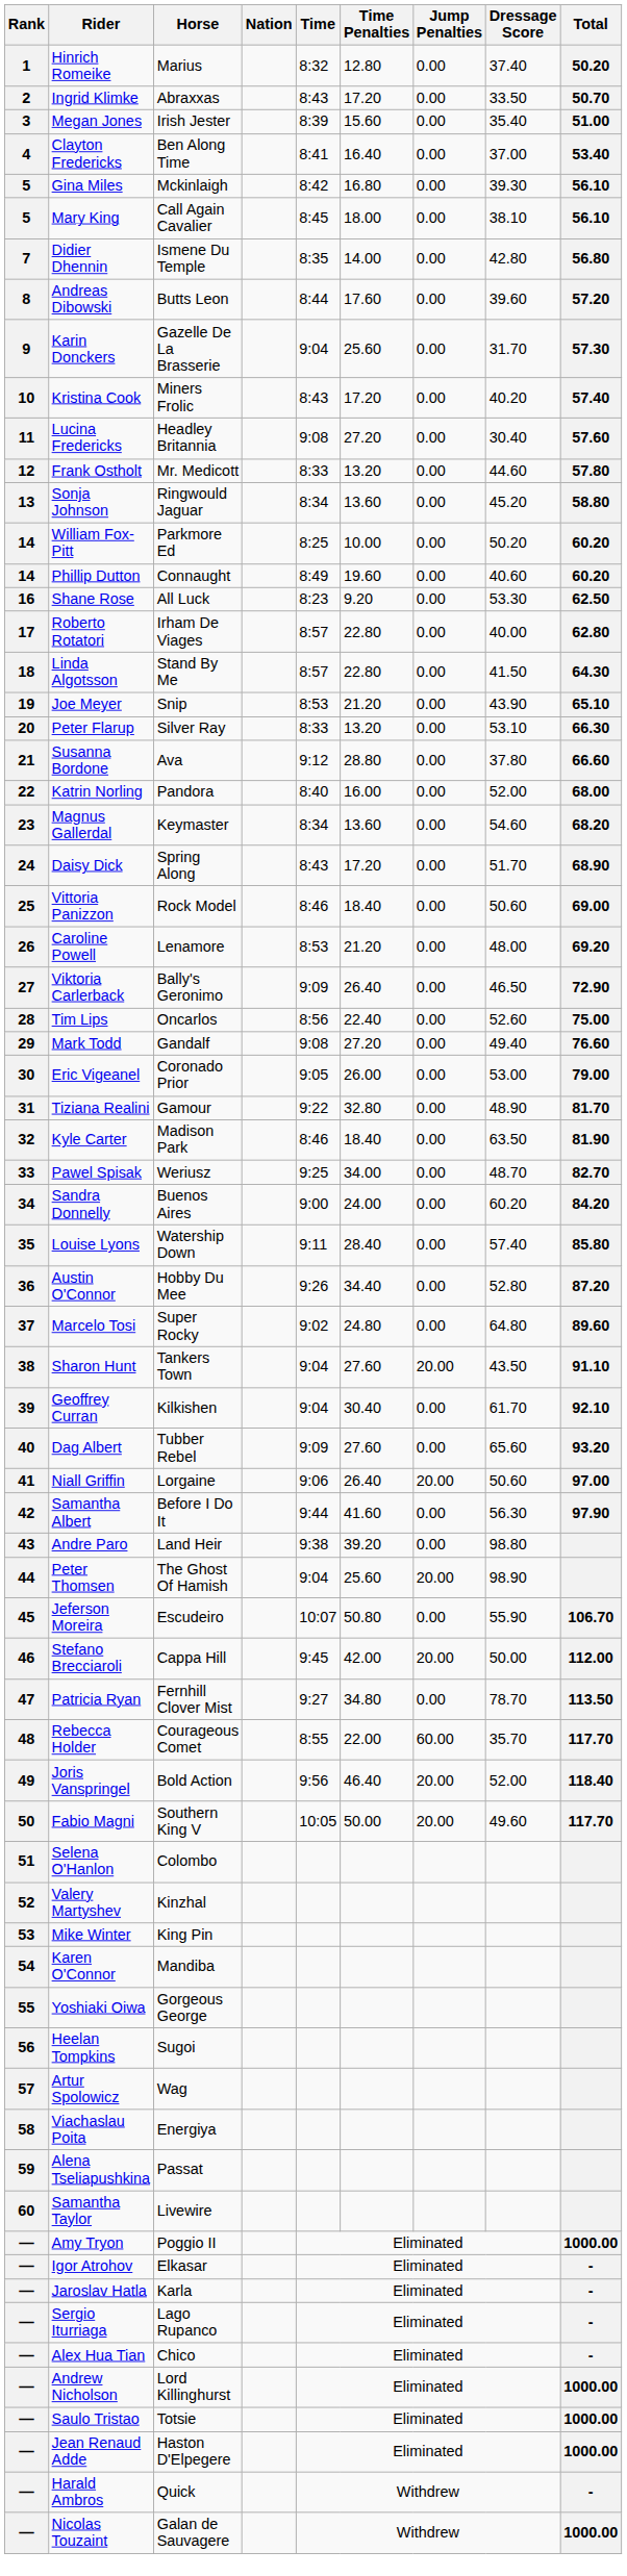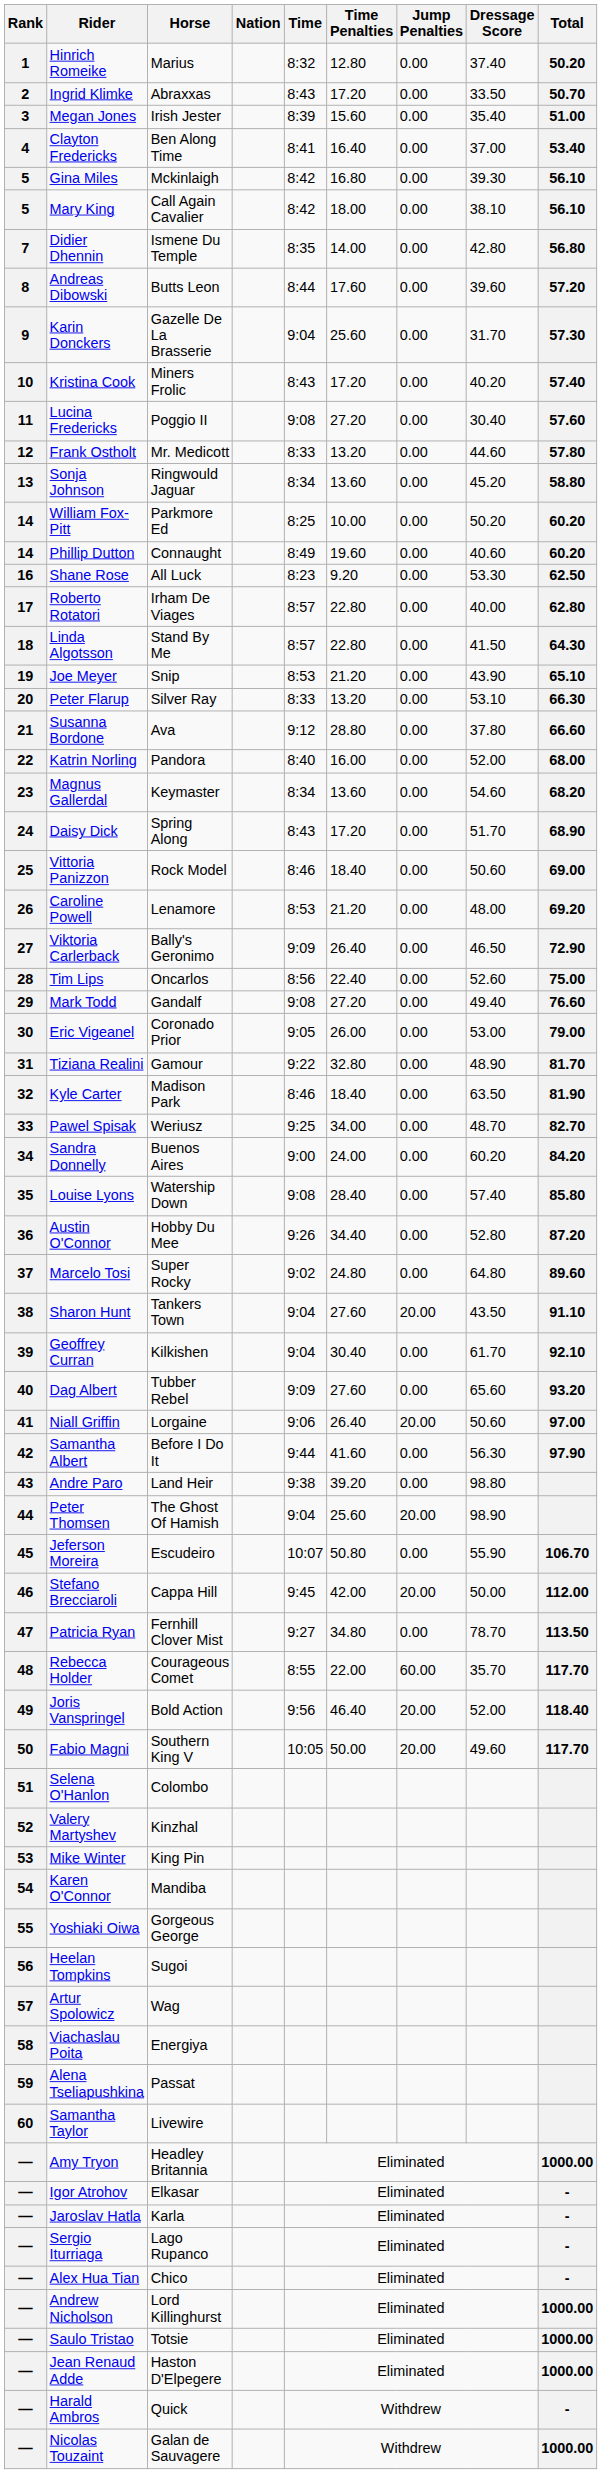 <table class="wikitable sortable">
 <tr>
 <th>Rank</th>
 <th>Rider</th>
 <th>Horse</th>
 <th>Nation</th>
 <th>Time</th>
 <th>Time Penalties</th>
 <th>Jump Penalties</th>
 <th>Dressage Score</th>
 <th>Total</th>
 </tr>
 <tr>
 <th>1</th>
 <td><a href='#'>Hinrich Romeike</a></td>
 <td>Marius</td>
 <td></td>
 <td>8:32</td>
 <td>12.80</td>
 <td>0.00</td>
 <td>37.40</td>
 <th>50.20</th>
 </tr>
 <tr>
 <th>2</th>
 <td><a href='#'>Ingrid Klimke</a></td>
 <td>Abraxxas</td>
 <td></td>
 <td>8:43</td>
 <td>17.20</td>
 <td>0.00</td>
 <td>33.50</td>
 <th>50.70</th>
 </tr>
 <tr>
 <th>3</th>
 <td><a href='#'>Megan Jones</a></td>
 <td>Irish Jester</td>
 <td></td>
 <td>8:39</td>
 <td>15.60</td>
 <td>0.00</td>
 <td>35.40</td>
 <th>51.00</th>
 </tr>
 <tr>
 <th>4</th>
 <td><a href='#'>Clayton Fredericks</a></td>
 <td>Ben Along Time</td>
 <td></td>
 <td>8:41</td>
 <td>16.40</td>
 <td>0.00</td>
 <td>37.00</td>
 <th>53.40</th>
 </tr>
 <tr>
 <th>5</th>
 <td><a href='#'>Gina Miles</a></td>
 <td>Mckinlaigh</td>
 <td></td>
 <td>8:42</td>
 <td>16.80</td>
 <td>0.00</td>
 <td>39.30</td>
 <th>56.10</th>
 </tr>
 <tr>
 <th>5</th>
 <td><a href='#'>Mary King</a></td>
 <td>Call Again Cavalier</td>
 <td></td>
-<td>8:45</td>
+<td>8:42</td>
 <td>18.00</td>
 <td>0.00</td>
 <td>38.10</td>
 <th>56.10</th>
 </tr>
 <tr>
 <th>7</th>
 <td><a href='#'>Didier Dhennin</a></td>
 <td>Ismene Du Temple</td>
 <td></td>
 <td>8:35</td>
 <td>14.00</td>
 <td>0.00</td>
 <td>42.80</td>
 <th>56.80</th>
 </tr>
 <tr>
 <th>8</th>
 <td><a href='#'>Andreas Dibowski</a></td>
 <td>Butts Leon</td>
 <td></td>
 <td>8:44</td>
 <td>17.60</td>
 <td>0.00</td>
 <td>39.60</td>
 <th>57.20</th>
 </tr>
 <tr>
 <th>9</th>
 <td><a href='#'>Karin Donckers</a></td>
 <td>Gazelle De La Brasserie</td>
 <td></td>
 <td>9:04</td>
 <td>25.60</td>
 <td>0.00</td>
 <td>31.70</td>
 <th>57.30</th>
 </tr>
 <tr>
 <th>10</th>
 <td><a href='#'>Kristina Cook</a></td>
 <td>Miners Frolic</td>
 <td></td>
 <td>8:43</td>
 <td>17.20</td>
 <td>0.00</td>
 <td>40.20</td>
 <th>57.40</th>
 </tr>
 <tr>
 <th>11</th>
 <td><a href='#'>Lucina Fredericks</a></td>
-<td>Headley Britannia</td>
+<td>Poggio II</td>
 <td></td>
 <td>9:08</td>
 <td>27.20</td>
 <td>0.00</td>
 <td>30.40</td>
 <th>57.60</th>
 </tr>
 <tr>
 <th>12</th>
 <td><a href='#'>Frank Ostholt</a></td>
 <td>Mr. Medicott</td>
 <td></td>
 <td>8:33</td>
 <td>13.20</td>
 <td>0.00</td>
 <td>44.60</td>
 <th>57.80</th>
 </tr>
 <tr>
 <th>13</th>
 <td><a href='#'>Sonja Johnson</a></td>
 <td>Ringwould Jaguar</td>
 <td></td>
 <td>8:34</td>
 <td>13.60</td>
 <td>0.00</td>
 <td>45.20</td>
 <th>58.80</th>
 </tr>
 <tr>
 <th>14</th>
 <td><a href='#'>William Fox-Pitt</a></td>
 <td>Parkmore Ed</td>
 <td></td>
 <td>8:25</td>
 <td>10.00</td>
 <td>0.00</td>
 <td>50.20</td>
 <th>60.20</th>
 </tr>
 <tr>
 <th>14</th>
 <td><a href='#'>Phillip Dutton</a></td>
 <td>Connaught</td>
 <td></td>
 <td>8:49</td>
 <td>19.60</td>
 <td>0.00</td>
 <td>40.60</td>
 <th>60.20</th>
 </tr>
 <tr>
 <th>16</th>
 <td><a href='#'>Shane Rose</a></td>
 <td>All Luck</td>
 <td></td>
 <td>8:23</td>
 <td>9.20</td>
 <td>0.00</td>
 <td>53.30</td>
 <th>62.50</th>
 </tr>
 <tr>
 <th>17</th>
 <td><a href='#'>Roberto Rotatori</a></td>
 <td>Irham De Viages</td>
 <td></td>
 <td>8:57</td>
 <td>22.80</td>
 <td>0.00</td>
 <td>40.00</td>
 <th>62.80</th>
 </tr>
 <tr>
 <th>18</th>
 <td><a href='#'>Linda Algotsson</a></td>
 <td>Stand By Me</td>
 <td></td>
 <td>8:57</td>
 <td>22.80</td>
 <td>0.00</td>
 <td>41.50</td>
 <th>64.30</th>
 </tr>
 <tr>
 <th>19</th>
 <td><a href='#'>Joe Meyer</a></td>
 <td>Snip</td>
 <td></td>
 <td>8:53</td>
 <td>21.20</td>
 <td>0.00</td>
 <td>43.90</td>
 <th>65.10</th>
 </tr>
 <tr>
 <th>20</th>
 <td><a href='#'>Peter Flarup</a></td>
 <td>Silver Ray</td>
 <td></td>
 <td>8:33</td>
 <td>13.20</td>
 <td>0.00</td>
 <td>53.10</td>
 <th>66.30</th>
 </tr>
 <tr>
 <th>21</th>
 <td><a href='#'>Susanna Bordone</a></td>
 <td>Ava</td>
 <td></td>
 <td>9:12</td>
 <td>28.80</td>
 <td>0.00</td>
 <td>37.80</td>
 <th>66.60</th>
 </tr>
 <tr>
 <th>22</th>
 <td><a href='#'>Katrin Norling</a></td>
 <td>Pandora</td>
 <td></td>
 <td>8:40</td>
 <td>16.00</td>
 <td>0.00</td>
 <td>52.00</td>
 <th>68.00</th>
 </tr>
 <tr>
 <th>23</th>
 <td><a href='#'>Magnus Gallerdal</a></td>
 <td>Keymaster</td>
 <td></td>
 <td>8:34</td>
 <td>13.60</td>
 <td>0.00</td>
 <td>54.60</td>
 <th>68.20</th>
 </tr>
 <tr>
 <th>24</th>
 <td><a href='#'>Daisy Dick</a></td>
 <td>Spring Along</td>
 <td></td>
 <td>8:43</td>
 <td>17.20</td>
 <td>0.00</td>
 <td>51.70</td>
 <th>68.90</th>
 </tr>
 <tr>
 <th>25</th>
 <td><a href='#'>Vittoria Panizzon</a></td>
 <td>Rock Model</td>
 <td></td>
 <td>8:46</td>
 <td>18.40</td>
 <td>0.00</td>
 <td>50.60</td>
 <th>69.00</th>
 </tr>
 <tr>
 <th>26</th>
 <td><a href='#'>Caroline Powell</a></td>
 <td>Lenamore</td>
 <td></td>
 <td>8:53</td>
 <td>21.20</td>
 <td>0.00</td>
 <td>48.00</td>
 <th>69.20</th>
 </tr>
 <tr>
 <th>27</th>
 <td><a href='#'>Viktoria Carlerback</a></td>
 <td>Bally's Geronimo</td>
 <td></td>
 <td>9:09</td>
 <td>26.40</td>
 <td>0.00</td>
 <td>46.50</td>
 <th>72.90</th>
 </tr>
 <tr>
 <th>28</th>
 <td><a href='#'>Tim Lips</a></td>
 <td>Oncarlos</td>
 <td></td>
 <td>8:56</td>
 <td>22.40</td>
 <td>0.00</td>
 <td>52.60</td>
 <th>75.00</th>
 </tr>
 <tr>
 <th>29</th>
 <td><a href='#'>Mark Todd</a></td>
 <td>Gandalf</td>
 <td></td>
 <td>9:08</td>
 <td>27.20</td>
 <td>0.00</td>
 <td>49.40</td>
 <th>76.60</th>
 </tr>
 <tr>
 <th>30</th>
 <td><a href='#'>Eric Vigeanel</a></td>
 <td>Coronado Prior</td>
 <td></td>
 <td>9:05</td>
 <td>26.00</td>
 <td>0.00</td>
 <td>53.00</td>
 <th>79.00</th>
 </tr>
 <tr>
 <th>31</th>
 <td><a href='#'>Tiziana Realini</a></td>
 <td>Gamour</td>
 <td></td>
 <td>9:22</td>
 <td>32.80</td>
 <td>0.00</td>
 <td>48.90</td>
 <th>81.70</th>
 </tr>
 <tr>
 <th>32</th>
 <td><a href='#'>Kyle Carter</a></td>
 <td>Madison Park</td>
 <td></td>
 <td>8:46</td>
 <td>18.40</td>
 <td>0.00</td>
 <td>63.50</td>
 <th>81.90</th>
 </tr>
 <tr>
 <th>33</th>
 <td><a href='#'>Pawel Spisak</a></td>
 <td>Weriusz</td>
 <td></td>
 <td>9:25</td>
 <td>34.00</td>
 <td>0.00</td>
 <td>48.70</td>
 <th>82.70</th>
 </tr>
 <tr>
 <th>34</th>
 <td><a href='#'>Sandra Donnelly</a></td>
 <td>Buenos Aires</td>
 <td></td>
 <td>9:00</td>
 <td>24.00</td>
 <td>0.00</td>
 <td>60.20</td>
 <th>84.20</th>
 </tr>
 <tr>
 <th>35</th>
 <td><a href='#'>Louise Lyons</a></td>
 <td>Watership Down</td>
 <td></td>
-<td>9:11</td>
+<td>9:08</td>
 <td>28.40</td>
 <td>0.00</td>
 <td>57.40</td>
 <th>85.80</th>
 </tr>
 <tr>
 <th>36</th>
 <td><a href='#'>Austin O'Connor</a></td>
 <td>Hobby Du Mee</td>
 <td></td>
 <td>9:26</td>
 <td>34.40</td>
 <td>0.00</td>
 <td>52.80</td>
 <th>87.20</th>
 </tr>
 <tr>
 <th>37</th>
 <td><a href='#'>Marcelo Tosi</a></td>
 <td>Super Rocky</td>
 <td></td>
 <td>9:02</td>
 <td>24.80</td>
 <td>0.00</td>
 <td>64.80</td>
 <th>89.60</th>
 </tr>
 <tr>
 <th>38</th>
 <td><a href='#'>Sharon Hunt</a></td>
 <td>Tankers Town</td>
 <td></td>
 <td>9:04</td>
 <td>27.60</td>
 <td>20.00</td>
 <td>43.50</td>
 <th>91.10</th>
 </tr>
 <tr>
 <th>39</th>
 <td><a href='#'>Geoffrey Curran</a></td>
 <td>Kilkishen</td>
 <td></td>
 <td>9:04</td>
 <td>30.40</td>
 <td>0.00</td>
 <td>61.70</td>
 <th>92.10</th>
 </tr>
 <tr>
 <th>40</th>
 <td><a href='#'>Dag Albert</a></td>
 <td>Tubber Rebel</td>
 <td></td>
 <td>9:09</td>
 <td>27.60</td>
 <td>0.00</td>
 <td>65.60</td>
 <th>93.20</th>
 </tr>
 <tr>
 <th>41</th>
 <td><a href='#'>Niall Griffin</a></td>
 <td>Lorgaine</td>
 <td></td>
 <td>9:06</td>
 <td>26.40</td>
 <td>20.00</td>
 <td>50.60</td>
 <th>97.00</th>
 </tr>
 <tr>
 <th>42</th>
 <td><a href='#'>Samantha Albert</a></td>
 <td>Before I Do It</td>
 <td></td>
 <td>9:44</td>
 <td>41.60</td>
 <td>0.00</td>
 <td>56.30</td>
 <th>97.90</th>
 </tr>
 <tr>
 <th>43</th>
 <td><a href='#'>Andre Paro</a></td>
 <td>Land Heir</td>
 <td></td>
 <td>9:38</td>
 <td>39.20</td>
 <td>0.00</td>
 <td>98.80</td>
 <th></th>
 </tr>
 <tr>
 <th>44</th>
 <td><a href='#'>Peter Thomsen</a></td>
 <td>The Ghost Of Hamish</td>
 <td></td>
 <td>9:04</td>
 <td>25.60</td>
 <td>20.00</td>
 <td>98.90</td>
 <th></th>
 </tr>
 <tr>
 <th>45</th>
 <td><a href='#'>Jeferson Moreira</a></td>
 <td>Escudeiro</td>
 <td></td>
 <td>10:07</td>
 <td>50.80</td>
 <td>0.00</td>
 <td>55.90</td>
 <th>106.70</th>
 </tr>
 <tr>
 <th>46</th>
 <td><a href='#'>Stefano Brecciaroli</a></td>
 <td>Cappa Hill</td>
 <td></td>
 <td>9:45</td>
 <td>42.00</td>
 <td>20.00</td>
 <td>50.00</td>
 <th>112.00</th>
 </tr>
 <tr>
 <th>47</th>
 <td><a href='#'>Patricia Ryan</a></td>
 <td>Fernhill Clover Mist</td>
 <td></td>
 <td>9:27</td>
 <td>34.80</td>
 <td>0.00</td>
 <td>78.70</td>
 <th>113.50</th>
 </tr>
 <tr>
 <th>48</th>
 <td><a href='#'>Rebecca Holder</a></td>
 <td>Courageous Comet</td>
 <td></td>
 <td>8:55</td>
 <td>22.00</td>
 <td>60.00</td>
 <td>35.70</td>
 <th>117.70</th>
 </tr>
 <tr>
 <th>49</th>
 <td><a href='#'>Joris Vanspringel</a></td>
 <td>Bold Action</td>
 <td></td>
 <td>9:56</td>
 <td>46.40</td>
 <td>20.00</td>
 <td>52.00</td>
 <th>118.40</th>
 </tr>
 <tr>
 <th>50</th>
 <td><a href='#'>Fabio Magni</a></td>
 <td>Southern King V</td>
 <td></td>
 <td>10:05</td>
 <td>50.00</td>
 <td>20.00</td>
 <td>49.60</td>
 <th>117.70</th>
 </tr>
 <tr>
 <th>51</th>
 <td><a href='#'>Selena O'Hanlon</a></td>
 <td>Colombo</td>
 <td></td>
 <td></td>
 <td></td>
 <td></td>
 <td></td>
 <th></th>
 </tr>
 <tr>
 <th>52</th>
 <td><a href='#'>Valery Martyshev</a></td>
 <td>Kinzhal</td>
 <td></td>
 <td></td>
 <td></td>
 <td></td>
 <td></td>
 <th></th>
 </tr>
 <tr>
 <th>53</th>
 <td><a href='#'>Mike Winter</a></td>
 <td>King Pin</td>
 <td></td>
 <td></td>
 <td></td>
 <td></td>
 <td></td>
 <th></th>
 </tr>
 <tr>
 <th>54</th>
 <td><a href='#'>Karen O'Connor</a></td>
 <td>Mandiba</td>
 <td></td>
 <td></td>
 <td></td>
 <td></td>
 <td></td>
 <th></th>
 </tr>
 <tr>
 <th>55</th>
 <td><a href='#'>Yoshiaki Oiwa</a></td>
 <td>Gorgeous George</td>
 <td></td>
 <td></td>
 <td></td>
 <td></td>
 <td></td>
 <th></th>
 </tr>
 <tr>
 <th>56</th>
 <td><a href='#'>Heelan Tompkins</a></td>
 <td>Sugoi</td>
 <td></td>
 <td></td>
 <td></td>
 <td></td>
 <td></td>
 <th></th>
 </tr>
 <tr>
 <th>57</th>
 <td><a href='#'>Artur Spolowicz</a></td>
 <td>Wag</td>
 <td></td>
 <td></td>
 <td></td>
 <td></td>
 <td></td>
 <th></th>
 </tr>
 <tr>
 <th>58</th>
 <td><a href='#'>Viachaslau Poita</a></td>
 <td>Energiya</td>
 <td></td>
 <td></td>
 <td></td>
 <td></td>
 <td></td>
 <th></th>
 </tr>
 <tr>
 <th>59</th>
 <td><a href='#'>Alena Tseliapushkina</a></td>
 <td>Passat</td>
 <td></td>
 <td></td>
 <td></td>
 <td></td>
 <td></td>
 <th></th>
 </tr>
 <tr>
 <th>60</th>
 <td><a href='#'>Samantha Taylor</a></td>
 <td>Livewire</td>
 <td></td>
 <td></td>
 <td></td>
 <td></td>
 <td></td>
 <th></th>
 </tr>
 <tr>
 <th>—</th>
 <td><a href='#'>Amy Tryon</a></td>
-<td>Poggio II</td>
+<td>Headley Britannia</td>
 <td></td>
 <td colspan=4 align=center>Eliminated</td>
 <th>1000.00</th>
 </tr>
 <tr>
 <th>—</th>
 <td><a href='#'>Igor Atrohov</a></td>
 <td>Elkasar</td>
 <td></td>
 <td colspan=4 align=center>Eliminated</td>
 <th>-</th>
 </tr>
 <tr>
 <th>—</th>
 <td><a href='#'>Jaroslav Hatla</a></td>
 <td>Karla</td>
 <td></td>
 <td colspan=4 align=center>Eliminated</td>
 <th>-</th>
 </tr>
 <tr>
 <th>—</th>
 <td><a href='#'>Sergio Iturriaga</a></td>
 <td>Lago Rupanco</td>
 <td></td>
 <td colspan=4 align=center>Eliminated</td>
 <th>-</th>
 </tr>
 <tr>
 <th>—</th>
 <td><a href='#'>Alex Hua Tian</a></td>
 <td>Chico</td>
 <td></td>
 <td colspan=4 align=center>Eliminated</td>
 <th>-</th>
 </tr>
 <tr>
 <th>—</th>
 <td><a href='#'>Andrew Nicholson</a></td>
 <td>Lord Killinghurst</td>
 <td></td>
 <td colspan=4 align=center>Eliminated</td>
 <th>1000.00</th>
 </tr>
 <tr>
 <th>—</th>
 <td><a href='#'>Saulo Tristao</a></td>
 <td>Totsie</td>
 <td></td>
 <td colspan=4 align=center>Eliminated</td>
 <th>1000.00</th>
 </tr>
 <tr>
 <th>—</th>
 <td><a href='#'>Jean Renaud Adde</a></td>
 <td>Haston D'Elpegere</td>
 <td></td>
 <td colspan=4 align=center>Eliminated</td>
 <th>1000.00</th>
 </tr>
 <tr>
 <th>—</th>
 <td><a href='#'>Harald Ambros</a></td>
 <td>Quick</td>
 <td></td>
 <td colspan=4 align=center>Withdrew</td>
 <th>-</th>
 </tr>
 <tr>
 <th>—</th>
 <td><a href='#'>Nicolas Touzaint</a></td>
 <td>Galan de Sauvagere</td>
 <td></td>
 <td colspan=4 align=center>Withdrew</td>
 <th>1000.00</th>
 </tr>
 </table>
